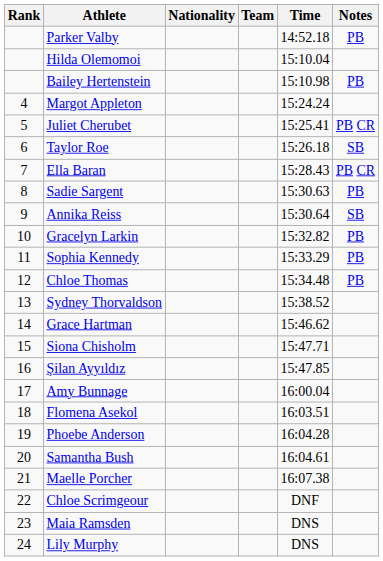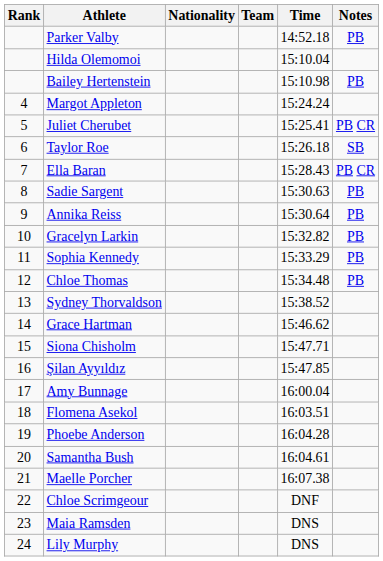 <table class="wikitable sortable plainrowheaders" style="text-align:center">
 <tr>
 <th scope="col">Rank</th>
 <th scope="col">Athlete</th>
 <th scope="col">Nationality</th>
 <th scope="col">Team</th>
 <th scope="col">Time</th>
 <th scope="col">Notes</th>
 </tr>
 <tr>
 <td></td>
 <td align=left><a href='#'>Parker Valby</a></td>
 <td align=left></td>
 <td></td>
 <td>14:52.18</td>
 <td><a href='#'><abbr>PB</abbr></a></td>
 </tr>
 <tr>
 <td></td>
 <td align=left><a href='#'>Hilda Olemomoi</a></td>
 <td align=left></td>
 <td></td>
 <td>15:10.04</td>
 <td></td>
 </tr>
 <tr>
 <td></td>
 <td align=left><a href='#'>Bailey Hertenstein</a></td>
 <td align=left></td>
 <td></td>
 <td>15:10.98</td>
 <td><a href='#'><abbr>PB</abbr></a></td>
 </tr>
 <tr>
 <td>4</td>
 <td align=left><a href='#'>Margot Appleton</a></td>
 <td align=left></td>
 <td></td>
 <td>15:24.24</td>
 <td></td>
 </tr>
 <tr>
 <td>5</td>
 <td align=left><a href='#'>Juliet Cherubet</a></td>
 <td align=left></td>
 <td></td>
 <td>15:25.41</td>
 <td><a href='#'><abbr>PB</abbr></a> <a href='#'>CR</a></td>
 </tr>
 <tr>
 <td>6</td>
 <td align=left><a href='#'>Taylor Roe</a></td>
 <td align=left></td>
 <td></td>
 <td>15:26.18</td>
 <td><a href='#'><abbr>SB</abbr></a></td>
 </tr>
 <tr>
 <td>7</td>
 <td align=left><a href='#'>Ella Baran</a></td>
 <td align=left></td>
 <td></td>
 <td>15:28.43</td>
 <td><a href='#'><abbr>PB</abbr></a> <a href='#'>CR</a></td>
 </tr>
 <tr>
 <td>8</td>
 <td align=left><a href='#'>Sadie Sargent</a></td>
 <td align=left></td>
 <td></td>
 <td>15:30.63</td>
 <td><a href='#'><abbr>PB</abbr></a></td>
 </tr>
 <tr>
 <td>9</td>
 <td align=left><a href='#'>Annika Reiss</a></td>
 <td align=left></td>
 <td></td>
 <td>15:30.64</td>
-<td><a href='#'><abbr>SB</abbr></a></td>
+<td><a href='#'><abbr>PB</abbr></a></td>
 </tr>
 <tr>
 <td>10</td>
 <td align=left><a href='#'>Gracelyn Larkin</a></td>
 <td align=left></td>
 <td></td>
 <td>15:32.82</td>
 <td><a href='#'><abbr>PB</abbr></a></td>
 </tr>
 <tr>
 <td>11</td>
 <td align=left><a href='#'>Sophia Kennedy</a></td>
 <td align=left></td>
 <td></td>
 <td>15:33.29</td>
 <td><a href='#'><abbr>PB</abbr></a></td>
 </tr>
 <tr>
 <td>12</td>
 <td align=left><a href='#'>Chloe Thomas</a></td>
 <td align=left></td>
 <td></td>
 <td>15:34.48</td>
 <td><a href='#'><abbr>PB</abbr></a></td>
 </tr>
 <tr>
 <td>13</td>
 <td align=left><a href='#'>Sydney Thorvaldson</a></td>
 <td align=left></td>
 <td></td>
 <td>15:38.52</td>
 <td></td>
 </tr>
 <tr>
 <td>14</td>
 <td align=left><a href='#'>Grace Hartman</a></td>
 <td align=left></td>
 <td></td>
 <td>15:46.62</td>
 <td></td>
 </tr>
 <tr>
 <td>15</td>
 <td align=left><a href='#'>Siona Chisholm</a></td>
 <td align=left></td>
 <td></td>
 <td>15:47.71</td>
 <td></td>
 </tr>
 <tr>
 <td>16</td>
 <td align=left><a href='#'>Şilan Ayyıldız</a></td>
 <td align=left></td>
 <td></td>
 <td>15:47.85</td>
 <td></td>
 </tr>
 <tr>
 <td>17</td>
 <td align=left><a href='#'>Amy Bunnage</a></td>
 <td align=left></td>
 <td></td>
 <td>16:00.04</td>
 <td></td>
 </tr>
 <tr>
 <td>18</td>
 <td align=left><a href='#'>Flomena Asekol</a></td>
 <td align=left></td>
 <td></td>
 <td>16:03.51</td>
 <td></td>
 </tr>
 <tr>
 <td>19</td>
 <td align=left><a href='#'>Phoebe Anderson</a></td>
 <td align=left></td>
 <td></td>
 <td>16:04.28</td>
 <td></td>
 </tr>
 <tr>
 <td>20</td>
 <td align=left><a href='#'>Samantha Bush</a></td>
 <td align=left></td>
 <td></td>
 <td>16:04.61</td>
 <td></td>
 </tr>
 <tr>
 <td>21</td>
 <td align=left><a href='#'>Maelle Porcher</a></td>
 <td align=left></td>
 <td></td>
 <td>16:07.38</td>
 <td></td>
 </tr>
 <tr>
 <td>22</td>
 <td align=left><a href='#'>Chloe Scrimgeour</a></td>
 <td align=left></td>
 <td></td>
 <td>DNF</td>
 <td></td>
 </tr>
 <tr>
 <td>23</td>
 <td align=left><a href='#'>Maia Ramsden</a></td>
 <td align=left></td>
 <td></td>
 <td>DNS</td>
 <td></td>
 </tr>
 <tr>
 <td>24</td>
 <td align=left><a href='#'>Lily Murphy</a></td>
 <td align=left></td>
 <td></td>
 <td>DNS</td>
 <td></td>
 </tr>
 </table>
